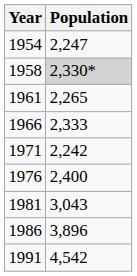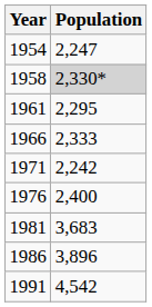 <table class="wikitable">
 <tr>
 <th>Year</th>
 <th>Population</th>
 </tr>
 <tr>
 <td>1954</td>
 <td>2,247</td>
 </tr>
 <tr>
 <td>1958</td>
 <td style="background: lightgrey;">2,330*</td>
 </tr>
 <tr>
 <td>1961</td>
-<td>2,265</td>
+<td>2,295</td>
 </tr>
 <tr>
 <td>1966</td>
 <td>2,333</td>
 </tr>
 <tr>
 <td>1971</td>
 <td>2,242</td>
 </tr>
 <tr>
 <td>1976</td>
 <td>2,400</td>
 </tr>
 <tr>
 <td>1981</td>
-<td>3,043</td>
+<td>3,683</td>
 </tr>
 <tr>
 <td>1986</td>
 <td>3,896</td>
 </tr>
 <tr>
 <td>1991</td>
 <td>4,542</td>
 </tr>
 </table>
